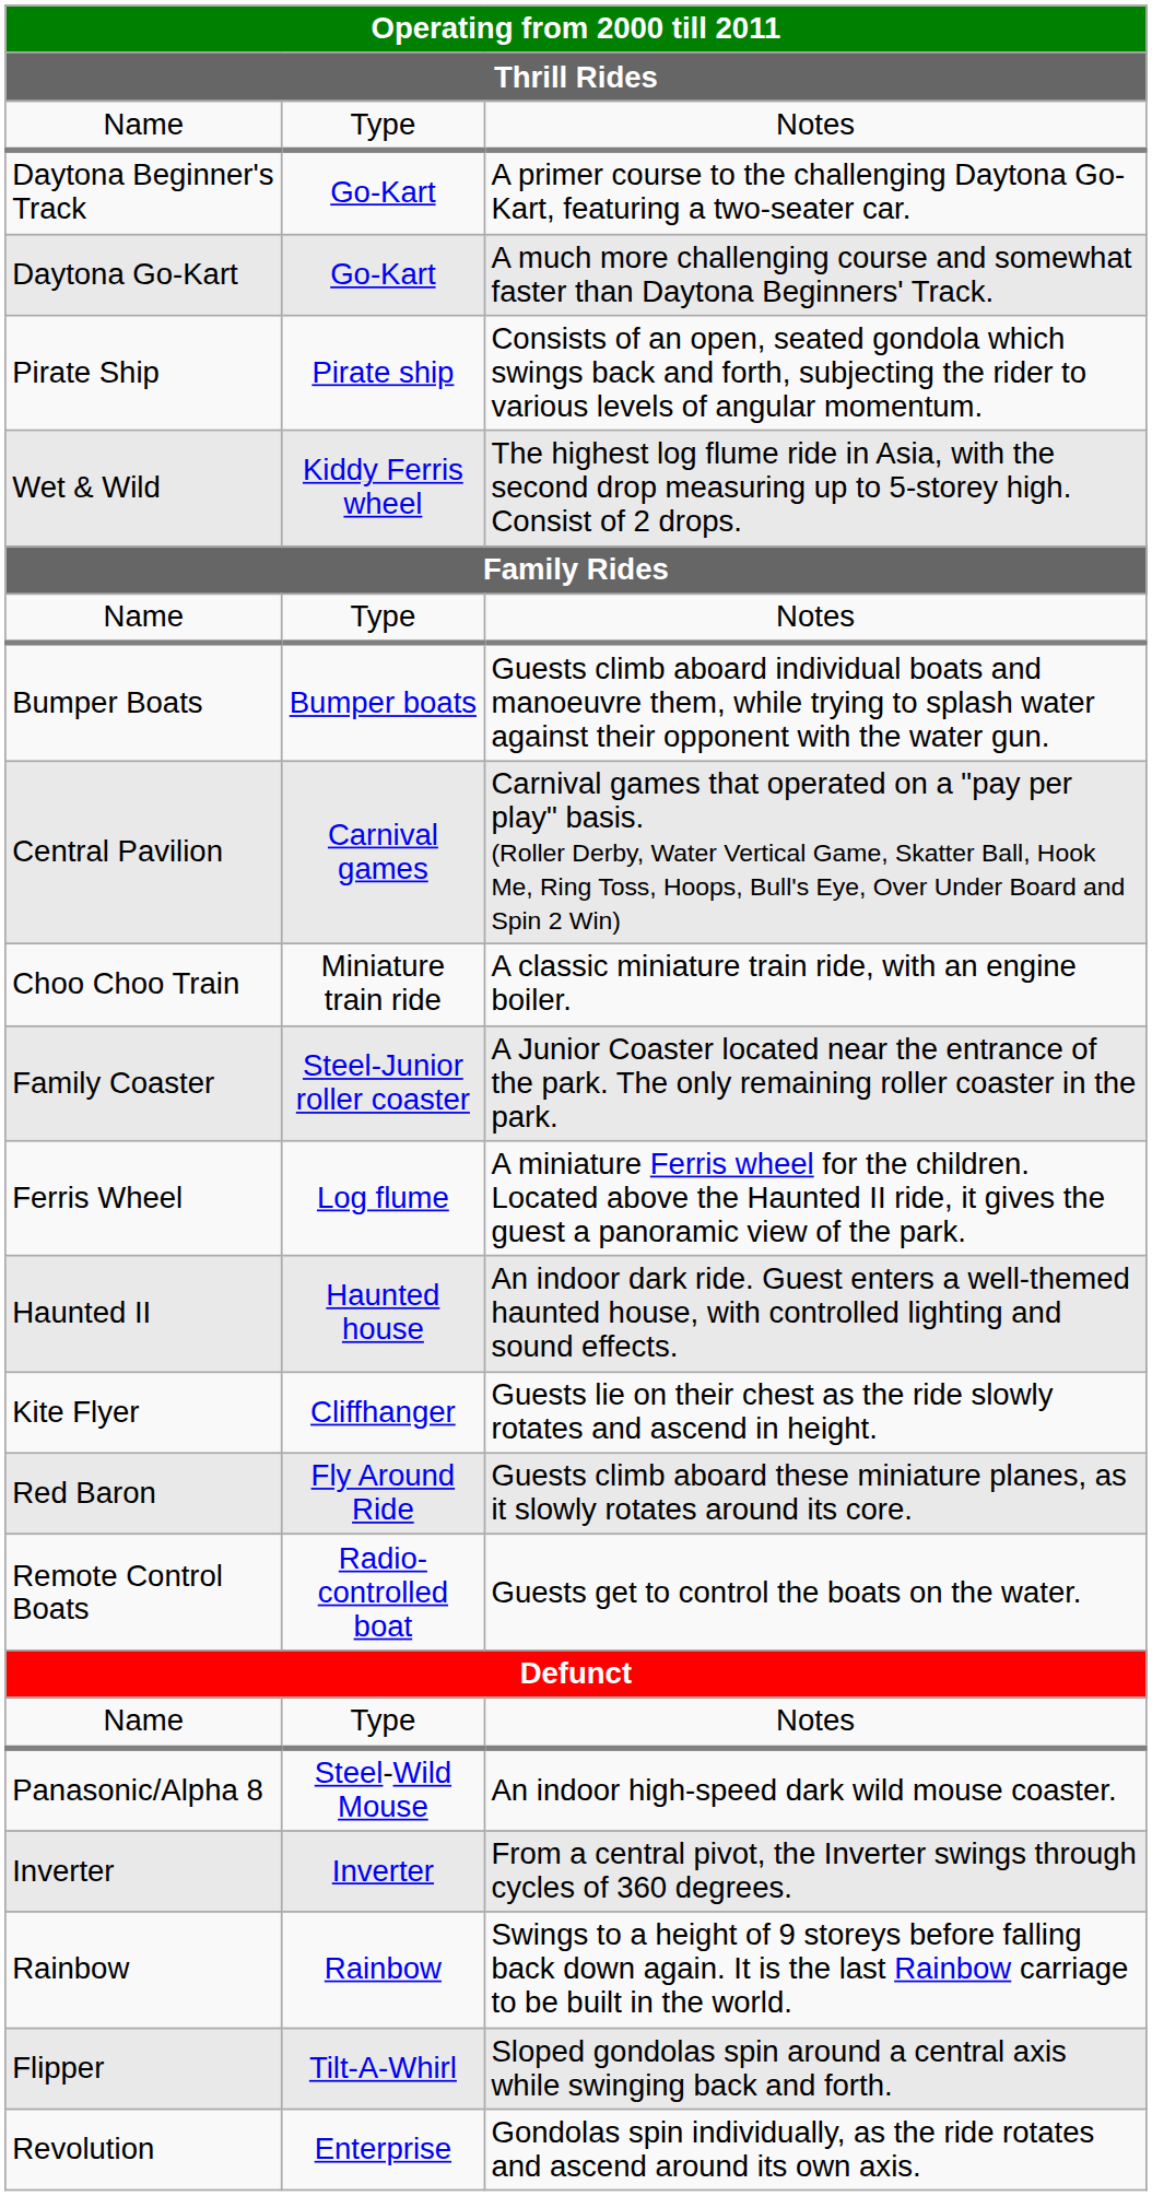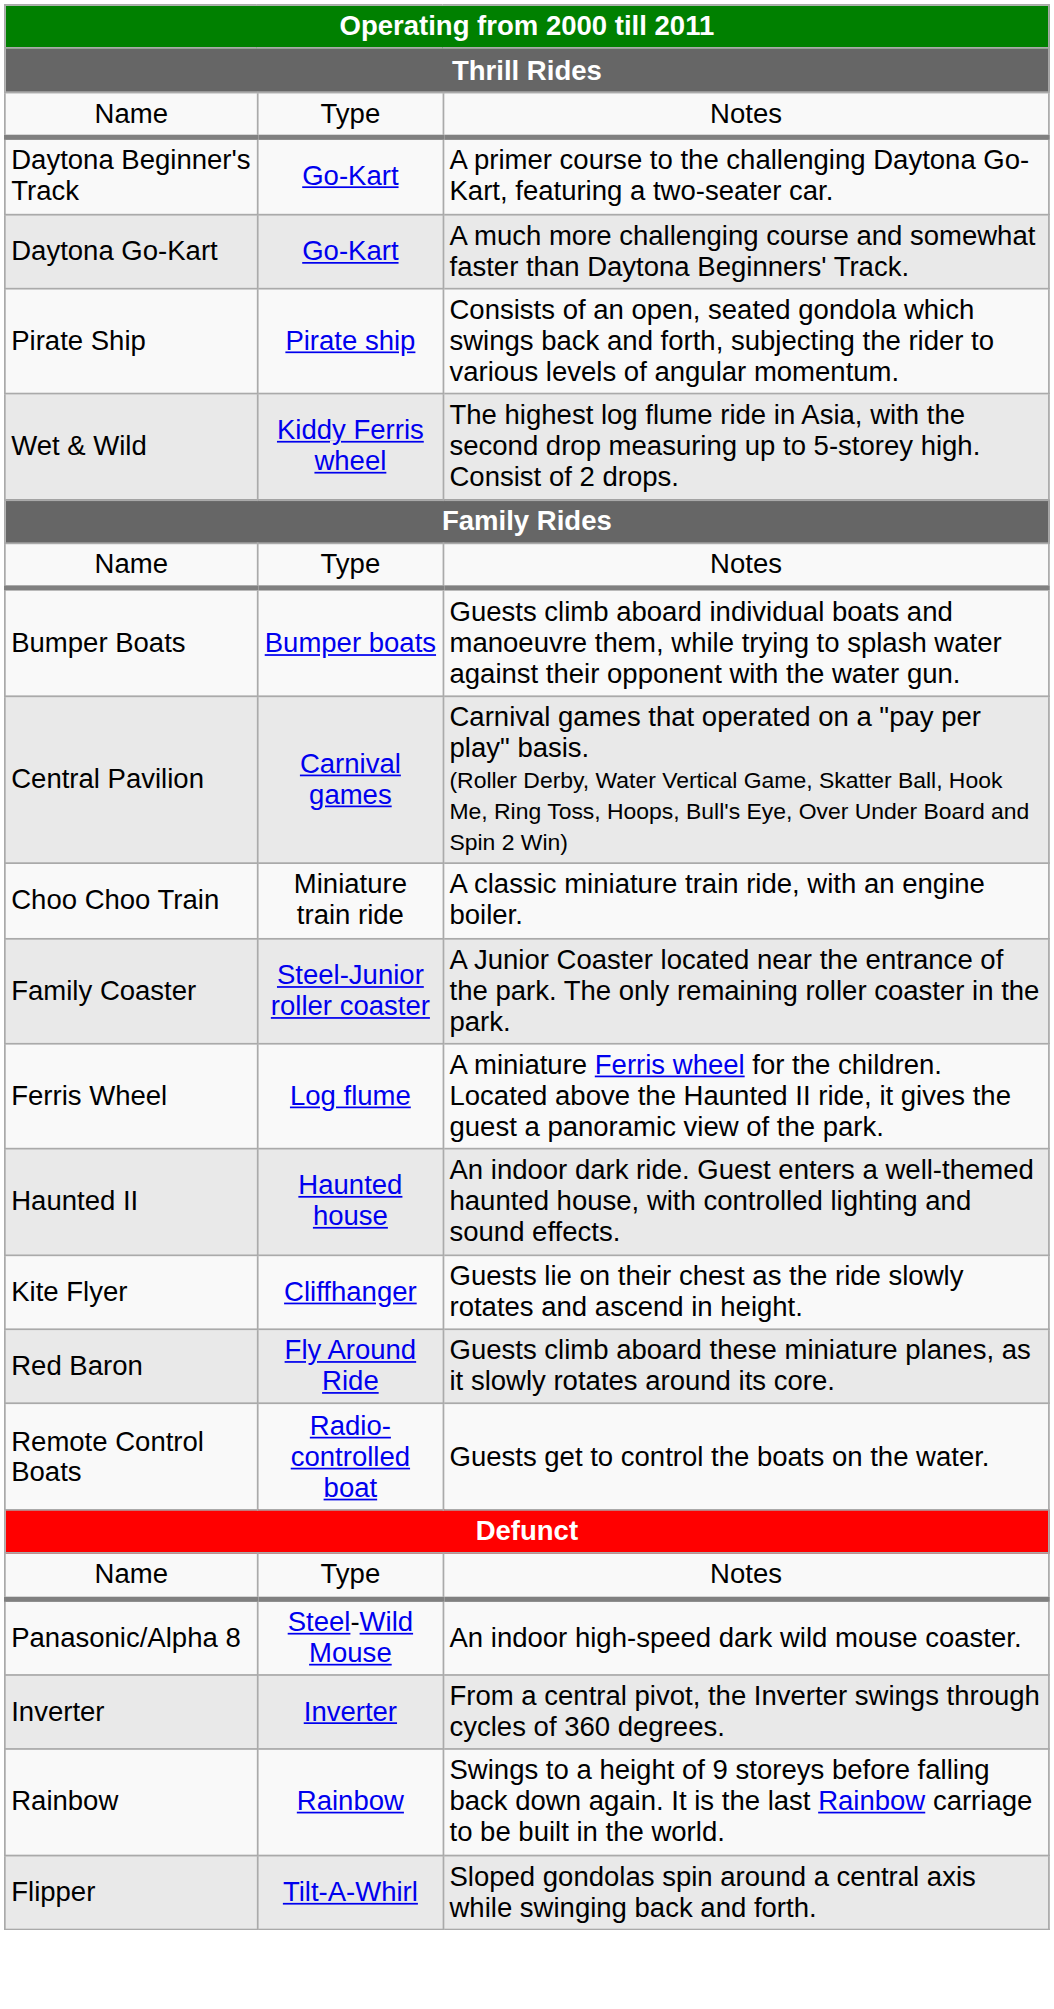 <table class=wikitable>
 <tr>
 <th style="background-color:#008000;color:#FFF" scope="col" width="180" colspan="3">Operating from 2000 till 2011</th>
 </tr>
 <tr>
 <th style="background-color:#666;color:#FFF" scope="col" width="180" colspan="3">Thrill Rides</th>
 </tr>
 <tr>
 <td style="border-bottom: 3px solid grey;" align="center">Name</td>
 <td style="border-bottom: 3px solid grey;" align="center">Type</td>
 <td style="border-bottom: 3px solid grey;" align="center">Notes</td>
 </tr>
 <tr>
 <td>Daytona Beginner's Track</td>
 <td align=center><a href='#'>Go-Kart</a></td>
 <td>A primer course to the challenging Daytona Go-Kart, featuring a two-seater car.</td>
 </tr>
 <tr style="background-color:#E9E9E9;">
 <td>Daytona Go-Kart</td>
 <td align=center><a href='#'>Go-Kart</a></td>
 <td>A much more challenging course and somewhat faster than Daytona Beginners' Track.</td>
 </tr>
 <tr>
 <td>Pirate Ship</td>
 <td align=center><a href='#'>Pirate ship</a></td>
 <td>Consists of an open, seated gondola which swings back and forth, subjecting the rider to various levels of angular momentum.</td>
 </tr>
 <tr style="background-color:#E9E9E9;">
 <td>Wet & Wild</td>
 <td align=center><a href='#'>Kiddy Ferris wheel</a></td>
 <td>The highest log flume ride in Asia, with the second drop measuring up to 5-storey high. Consist of 2 drops.</td>
 </tr>
 <tr>
 <th style="background-color:#666;color:#FFF" scope="col" width="180" colspan="3">Family Rides</th>
 </tr>
 <tr>
 <td style="border-bottom: 3px solid grey;" align="center">Name</td>
 <td style="border-bottom: 3px solid grey;" align="center">Type</td>
 <td style="border-bottom: 3px solid grey;" align="center">Notes</td>
 </tr>
 <tr>
 <td>Bumper Boats</td>
 <td align=center><a href='#'>Bumper boats</a></td>
 <td>Guests climb aboard individual boats and manoeuvre them, while trying to splash water against their opponent with the water gun.</td>
 </tr>
 <tr style="background-color:#E9E9E9;">
 <td>Central Pavilion</td>
 <td align=center><a href='#'>Carnival games</a></td>
 <td>Carnival games that operated on a "pay per play" basis. <br><small>(Roller Derby, Water Vertical Game, Skatter Ball, Hook Me, Ring Toss, Hoops, Bull's Eye, Over Under Board and Spin 2 Win)</small></td>
 </tr>
 <tr>
 <td>Choo Choo Train</td>
 <td align=center>Miniature train ride</td>
 <td>A classic miniature train ride, with an engine boiler.</td>
 </tr>
 <tr style="background-color:#E9E9E9;">
 <td>Family Coaster</td>
 <td align=center><a href='#'>Steel-Junior</a><br><a href='#'>roller coaster</a></td>
 <td>A Junior Coaster located near the entrance of the park. The only remaining roller coaster in the park.</td>
 </tr>
 <tr>
 <td>Ferris Wheel</td>
 <td align=center><a href='#'>Log flume</a></td>
 <td>A miniature <a href='#'>Ferris wheel</a> for the children. Located above the Haunted II ride, it gives the guest a panoramic view of the park.</td>
 </tr>
 <tr style="background-color:#E9E9E9;">
 <td>Haunted II</td>
 <td align=center><a href='#'>Haunted house</a></td>
 <td>An indoor dark ride. Guest enters a well-themed haunted house, with controlled lighting and sound effects.</td>
 </tr>
 <tr>
 <td>Kite Flyer</td>
 <td align=center><a href='#'>Cliffhanger</a></td>
 <td>Guests lie on their chest as the ride slowly rotates and ascend in height.</td>
 </tr>
 <tr style="background-color:#E9E9E9;">
 <td>Red Baron</td>
 <td align=center><a href='#'>Fly Around Ride</a></td>
 <td>Guests climb aboard these miniature planes, as it slowly rotates around its core.</td>
 </tr>
 <tr>
 <td>Remote Control Boats</td>
 <td align=center><a href='#'>Radio-controlled boat</a></td>
 <td>Guests get to control the boats on the water.</td>
 </tr>
 <tr>
 <th style="background-color:#FF0000;color:#FFF" scope="col" width="180" colspan="3">Defunct</th>
 </tr>
 <tr>
 <td style="border-bottom: 3px solid grey;" align="center">Name</td>
 <td style="border-bottom: 3px solid grey;" align="center">Type</td>
 <td style="border-bottom: 3px solid grey;" align="center">Notes</td>
 </tr>
 <tr>
 <td>Panasonic/Alpha 8</td>
 <td align=center><a href='#'>Steel</a>-<a href='#'>Wild Mouse</a></td>
 <td>An indoor high-speed dark wild mouse coaster.</td>
 </tr>
 <tr style="background-color:#E9E9E9;">
 <td>Inverter</td>
 <td align=center><a href='#'>Inverter</a></td>
 <td>From a central pivot, the Inverter swings through cycles of 360 degrees.</td>
 </tr>
 <tr>
 <td>Rainbow</td>
 <td align=center><a href='#'>Rainbow</a></td>
 <td>Swings to a height of 9 storeys before falling back down again. It is the last <a href='#'>Rainbow</a> carriage to be built in the world.</td>
 </tr>
 <tr style="background-color:#E9E9E9;">
 <td>Flipper</td>
 <td align=center><a href='#'>Tilt-A-Whirl</a></td>
 <td>Sloped gondolas spin around a central axis while swinging back and forth.</td>
 </tr>
-<tr>
-<td>Revolution</td>
-<td align=center><a href='#'>Enterprise</a></td>
-<td>Gondolas spin individually, as the ride rotates and ascend around its own axis.</td>
-</tr>
 </table>
